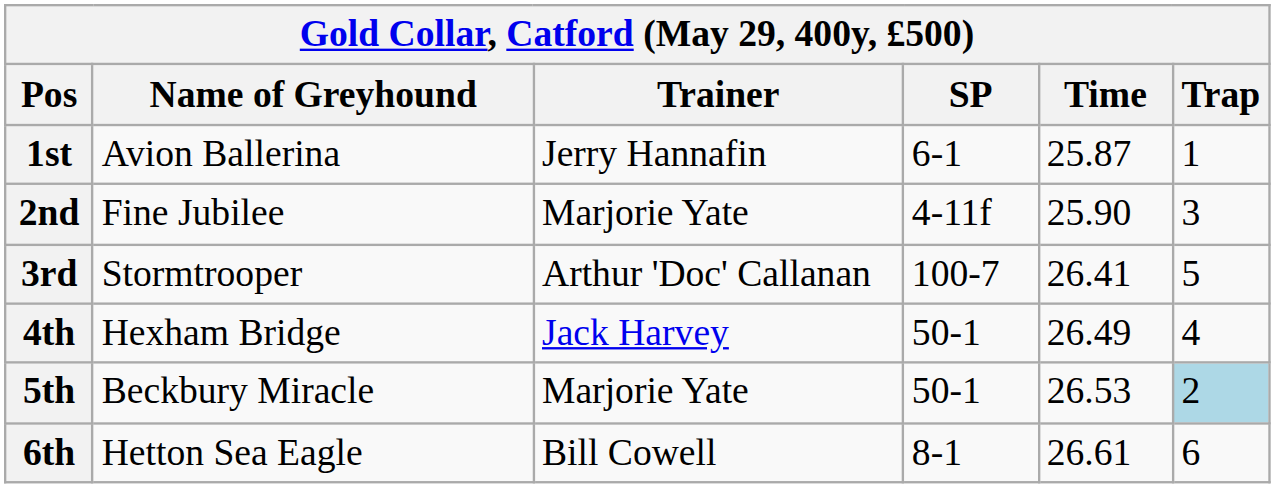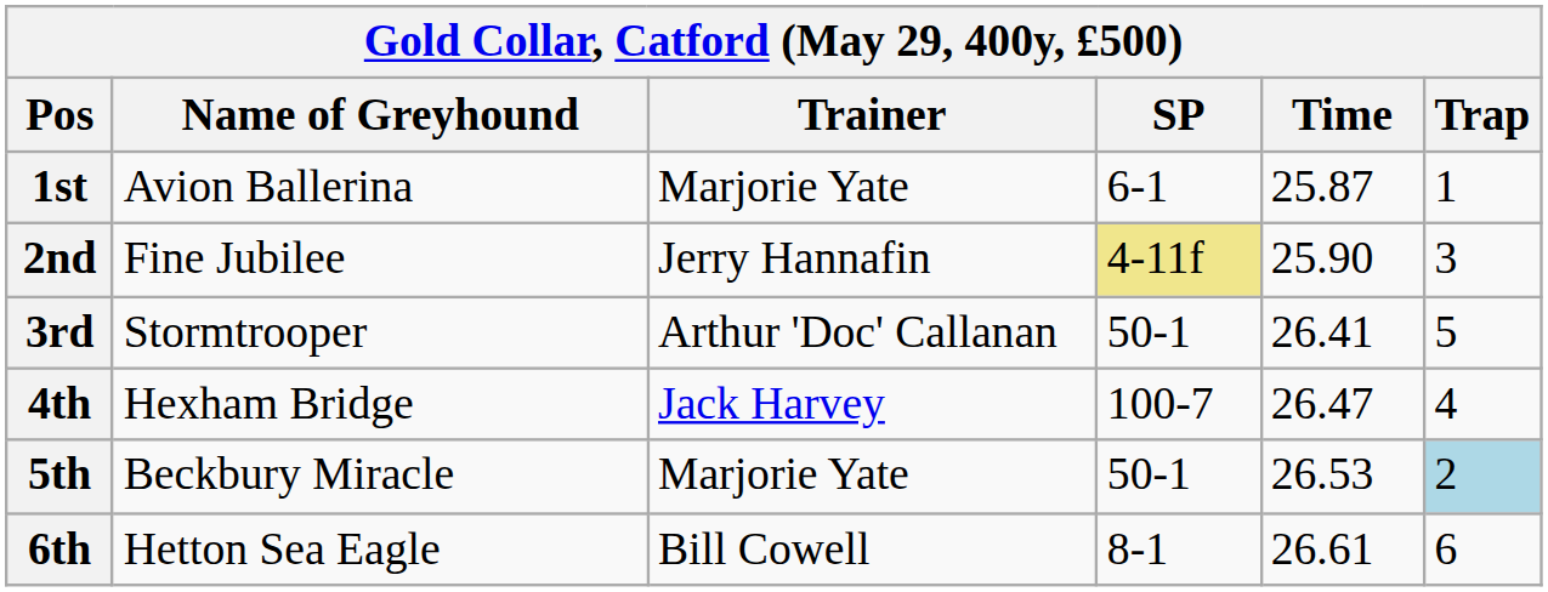 <table class="wikitable">
 <tr>
 <th colspan="6"><a href='#'>Gold Collar</a>, <a href='#'>Catford</a> (May 29, 400y, £500)</th>
 </tr>
 <tr>
 <th width=30>Pos</th>
 <th width=180>Name of Greyhound</th>
 <th width=150>Trainer</th>
 <th width=50>SP</th>
 <th width=50>Time</th>
 <th width=30>Trap</th>
 </tr>
 <tr>
 <th>1st</th>
 <td>Avion Ballerina</td>
-<td>Jerry Hannafin</td>
+<td>Marjorie Yate</td>
 <td>6-1</td>
 <td>25.87</td>
 <td>1</td>
 </tr>
 <tr>
 <th>2nd</th>
 <td>Fine Jubilee</td>
-<td>Marjorie Yate</td>
-<td>4-11f</td>
+<td>Jerry Hannafin</td>
+<td style="background: khaki;">4-11f</td>
 <td>25.90</td>
 <td>3</td>
 </tr>
 <tr>
 <th>3rd</th>
 <td>Stormtrooper</td>
 <td>Arthur 'Doc' Callanan</td>
-<td>100-7</td>
+<td>50-1</td>
 <td>26.41</td>
 <td>5</td>
 </tr>
 <tr>
 <th>4th</th>
 <td>Hexham Bridge</td>
 <td><a href='#'>Jack Harvey</a></td>
-<td>50-1</td>
-<td>26.49</td>
+<td>100-7</td>
+<td>26.47</td>
 <td>4</td>
 </tr>
 <tr>
 <th>5th</th>
 <td>Beckbury Miracle</td>
 <td>Marjorie Yate</td>
 <td>50-1</td>
 <td>26.53</td>
 <td style="background: lightblue;">2</td>
 </tr>
 <tr>
 <th>6th</th>
 <td>Hetton Sea Eagle</td>
 <td>Bill Cowell</td>
 <td>8-1</td>
 <td>26.61</td>
 <td>6</td>
 </tr>
 </table>
